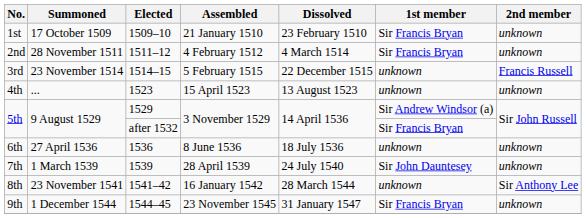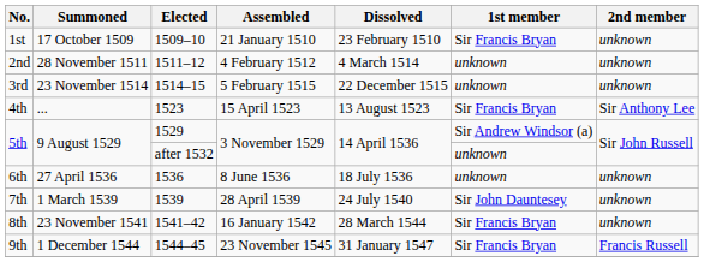 <table class="wikitable">
 <tr>
 <th>No.</th>
 <th>Summoned</th>
 <th>Elected</th>
 <th>Assembled</th>
 <th>Dissolved</th>
 <th>1st member</th>
 <th>2nd member</th>
 </tr>
 <tr>
 <td>1st</td>
 <td>17 October 1509</td>
 <td>1509–10</td>
 <td>21 January 1510</td>
 <td>23 February 1510</td>
 <td>Sir <a href='#'>Francis Bryan</a></td>
 <td><em>unknown</em></td>
 </tr>
 <tr>
 <td>2nd</td>
 <td>28 November 1511</td>
 <td>1511–12</td>
 <td>4 February 1512</td>
 <td>4 March 1514</td>
-<td>Sir <a href='#'>Francis Bryan</a></td>
+<td><em>unknown</em></td>
 <td><em>unknown</em></td>
 </tr>
 <tr>
 <td>3rd</td>
 <td>23 November 1514</td>
 <td>1514–15</td>
 <td>5 February 1515</td>
 <td>22 December 1515</td>
 <td><em>unknown</em></td>
-<td><a href='#'>Francis Russell</a></td>
+<td><em>unknown</em></td>
 </tr>
 <tr>
 <td>4th</td>
 <td>...</td>
 <td>1523</td>
 <td>15 April 1523</td>
 <td>13 August 1523</td>
-<td><em>unknown</em></td>
-<td><em>unknown</em></td>
+<td>Sir <a href='#'>Francis Bryan</a></td>
+<td>Sir <a href='#'>Anthony Lee</a></td>
 </tr>
 <tr>
 <td rowspan="2"><a href='#'>5th</a></td>
 <td rowspan="2">9 August 1529</td>
 <td>1529</td>
 <td rowspan="2">3 November 1529</td>
 <td rowspan="2">14 April 1536</td>
 <td>Sir <a href='#'>Andrew Windsor</a> (a)</td>
 <td rowspan="2">Sir <a href='#'>John Russell</a></td>
 </tr>
 <tr>
 <td>after 1532</td>
-<td>Sir <a href='#'>Francis Bryan</a></td>
+<td><em>unknown</em></td>
 </tr>
 <tr>
 <td>6th</td>
 <td>27 April 1536</td>
 <td>1536</td>
 <td>8 June 1536</td>
 <td>18 July 1536</td>
 <td><em>unknown</em></td>
 <td><em>unknown</em></td>
 </tr>
 <tr>
 <td>7th</td>
 <td>1 March 1539</td>
 <td>1539</td>
 <td>28 April 1539</td>
 <td>24 July 1540</td>
 <td>Sir <a href='#'>John Dauntesey</a></td>
 <td><em>unknown</em></td>
 </tr>
 <tr>
 <td>8th</td>
 <td>23 November 1541</td>
 <td>1541–42</td>
 <td>16 January 1542</td>
 <td>28 March 1544</td>
+<td>Sir <a href='#'>Francis Bryan</a></td>
 <td><em>unknown</em></td>
-<td>Sir <a href='#'>Anthony Lee</a></td>
 </tr>
 <tr>
 <td>9th</td>
 <td>1 December 1544</td>
 <td>1544–45</td>
 <td>23 November 1545</td>
 <td>31 January 1547</td>
 <td>Sir <a href='#'>Francis Bryan</a></td>
-<td><em>unknown</em></td>
+<td><a href='#'>Francis Russell</a></td>
 </tr>
 <tr>
 </tr>
 </table>
